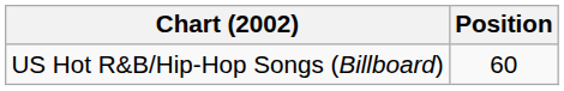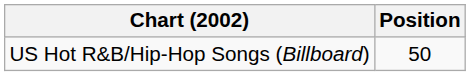 <table class="wikitable">
 <tr>
 <th>Chart (2002)</th>
 <th>Position</th>
 </tr>
 <tr>
 <td>US Hot R&B/Hip-Hop Songs (<em>Billboard</em>)</td>
-<td align="center">60</td>
+<td align="center">50</td>
 </tr>
 </table>
